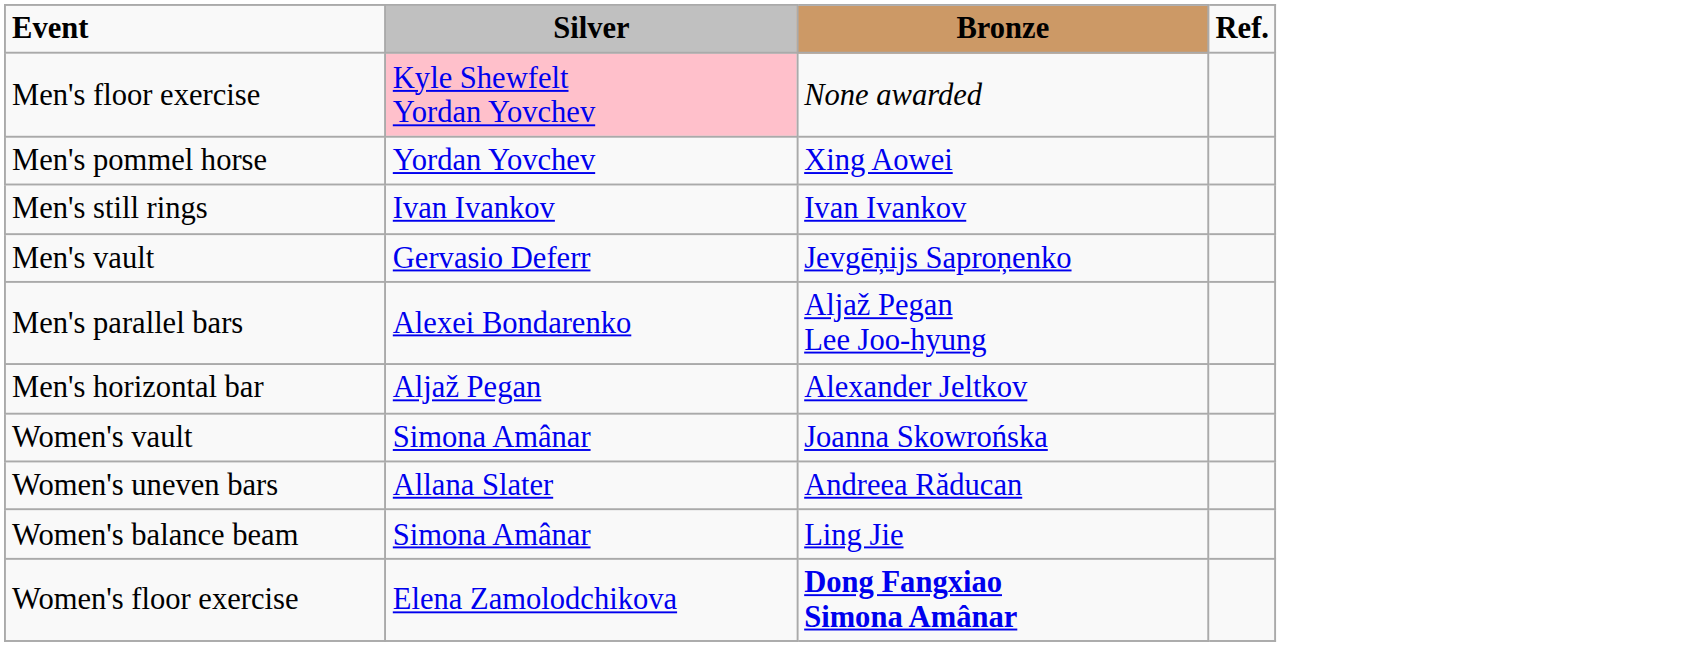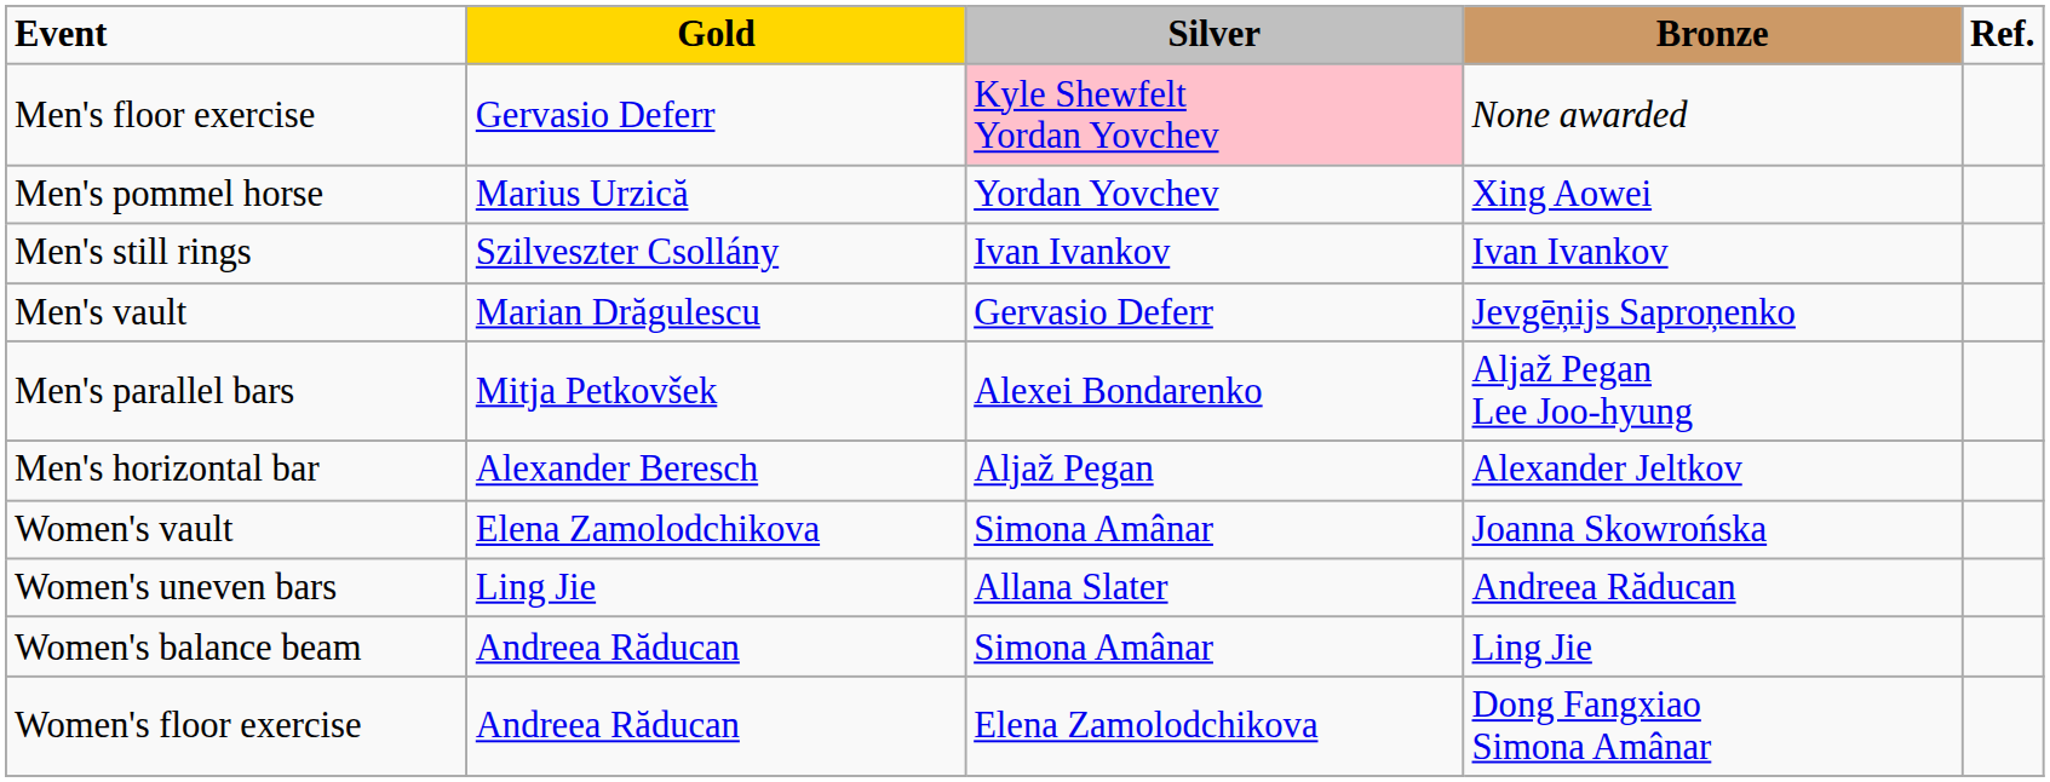 <table class="wikitable">
 <tr>
 <td style="width:12em;"><strong>Event</strong></td>
+<td style="text-align:center; background:gold; width:13em;"><strong>Gold</strong></td>
 <td style="text-align:center; background:silver; width:13em;"><strong>Silver</strong></td>
 <td style="text-align:center; background:#c96; width:13em;"><strong>Bronze</strong></td>
 <td style="width:1em;"><strong>Ref.</strong></td>
 </tr>
 <tr>
 <td>Men's floor exercise</td>
+<td> <a href='#'>Gervasio Deferr</a></td>
 <td style="background: pink;"> <a href='#'>Kyle Shewfelt</a><br> <a href='#'>Yordan Yovchev</a></td>
 <td><em>None awarded</em></td>
 <td></td>
 </tr>
 <tr>
 <td>Men's pommel horse</td>
+<td> <a href='#'>Marius Urzică</a></td>
 <td> <a href='#'>Yordan Yovchev</a></td>
 <td> <a href='#'>Xing Aowei</a></td>
 <td></td>
 </tr>
 <tr>
 <td>Men's still rings</td>
+<td> <a href='#'>Szilveszter Csollány</a></td>
 <td> <a href='#'>Ivan Ivankov</a></td>
 <td> <a href='#'>Ivan Ivankov</a></td>
 <td></td>
 </tr>
 <tr>
 <td>Men's vault</td>
+<td> <a href='#'>Marian Drăgulescu</a></td>
 <td> <a href='#'>Gervasio Deferr</a></td>
 <td> <a href='#'>Jevgēņijs Saproņenko</a></td>
 <td></td>
 </tr>
 <tr>
 <td>Men's parallel bars</td>
+<td> <a href='#'>Mitja Petkovšek</a></td>
 <td> <a href='#'>Alexei Bondarenko</a></td>
 <td> <a href='#'>Aljaž Pegan</a><br> <a href='#'>Lee Joo-hyung</a></td>
 <td></td>
 </tr>
 <tr>
 <td>Men's horizontal bar</td>
+<td> <a href='#'>Alexander Beresch</a></td>
 <td> <a href='#'>Aljaž Pegan</a></td>
 <td> <a href='#'>Alexander Jeltkov</a></td>
 <td></td>
 </tr>
 <tr>
 <td>Women's vault</td>
+<td> <a href='#'>Elena Zamolodchikova</a></td>
 <td> <a href='#'>Simona Amânar</a></td>
 <td> <a href='#'>Joanna Skowrońska</a></td>
 <td></td>
 </tr>
 <tr>
 <td>Women's uneven bars</td>
+<td> <a href='#'>Ling Jie</a></td>
 <td> <a href='#'>Allana Slater</a></td>
 <td> <a href='#'>Andreea Răducan</a></td>
 <td></td>
 </tr>
 <tr>
 <td> Women's balance beam </td>
+<td> <a href='#'>Andreea Răducan</a></td>
 <td> <a href='#'>Simona Amânar</a></td>
 <td> <a href='#'>Ling Jie</a></td>
 <td></td>
 </tr>
 <tr>
 <td>Women's floor exercise</td>
+<td> <a href='#'>Andreea Răducan</a></td>
 <td> <a href='#'>Elena Zamolodchikova</a></td>
-<td><strong> <a href='#'>Dong Fangxiao</a> <br>  <a href='#'>Simona Amânar</a></strong></td>
+<td> <a href='#'>Dong Fangxiao</a> <br>  <a href='#'>Simona Amânar</a></td>
 <td></td>
 </tr>
 </table>
